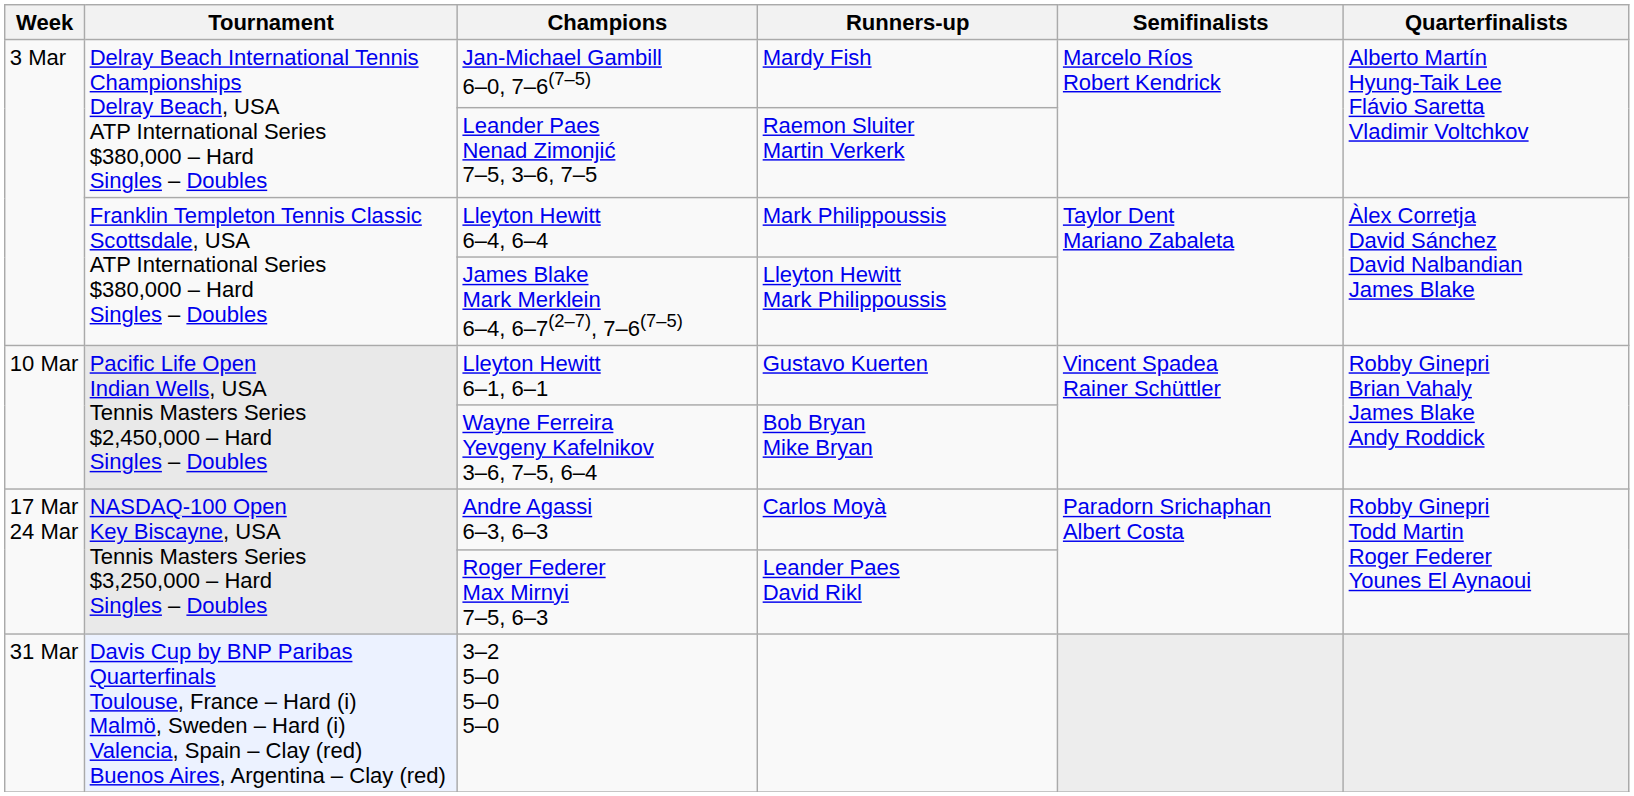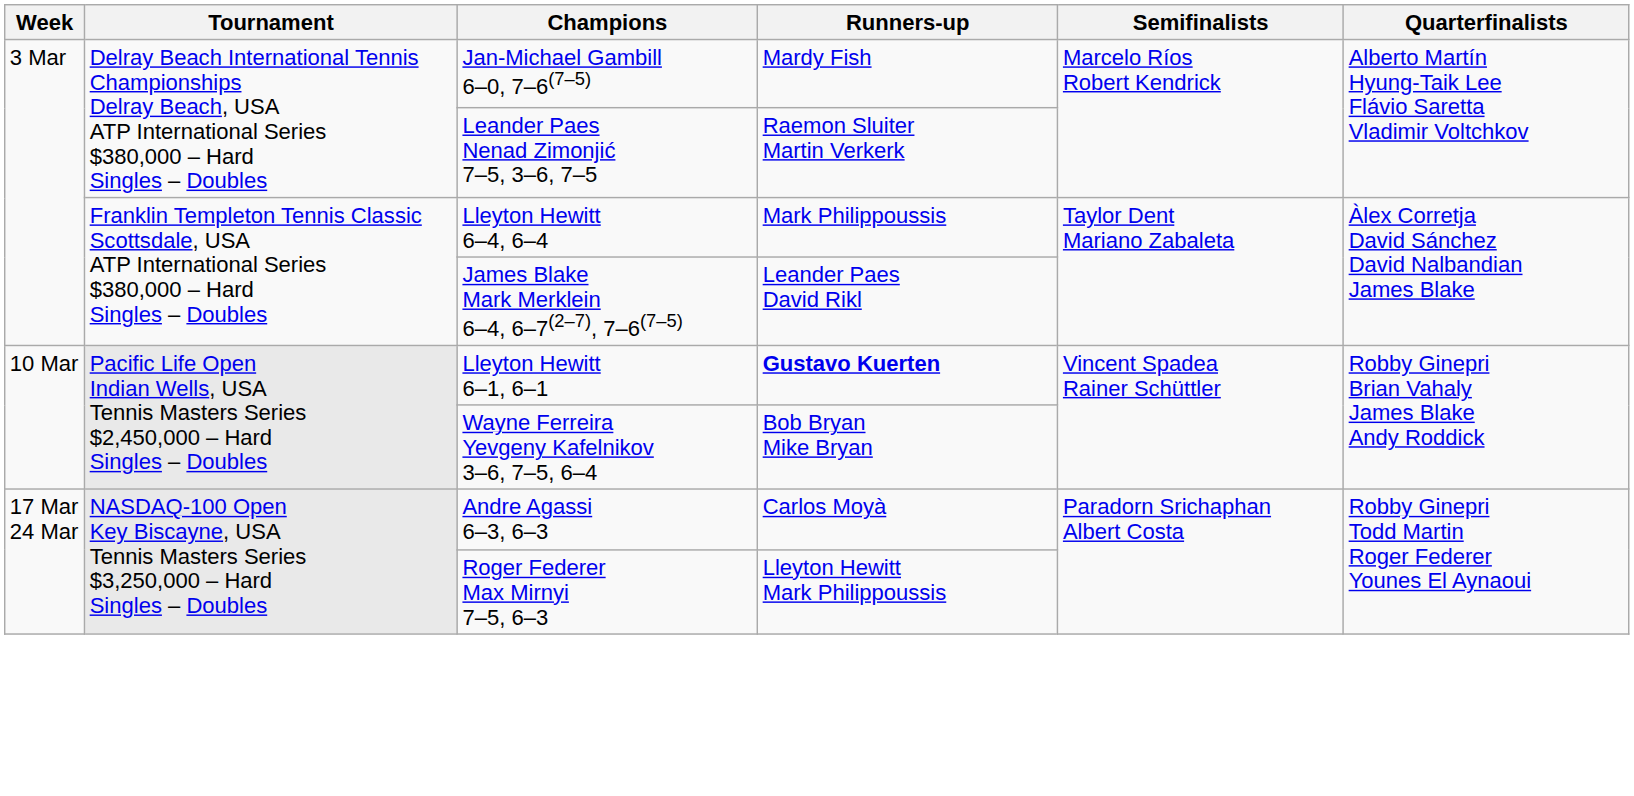 <table class=wikitable style=font-size:95%>
 <tr>
 <th style="width:48px;">Week</th>
 <th style="width:250px;">Tournament</th>
 <th style="width:200px;">Champions</th>
 <th style="width:200px;">Runners-up</th>
 <th style="width:190px;">Semifinalists</th>
 <th style="width:190px;">Quarterfinalists</th>
 </tr>
 <tr valign=top>
 <td rowspan=4>3 Mar</td>
 <td rowspan=2><a href='#'>Delray Beach International Tennis Championships</a><br> <a href='#'>Delray Beach</a>, USA<br>ATP International Series<br>$380,000 – Hard <br> <a href='#'>Singles</a> – <a href='#'>Doubles</a></td>
 <td> <a href='#'>Jan-Michael Gambill</a> <br>6–0, 7–6<sup>(7–5)</sup></td>
 <td> <a href='#'>Mardy Fish</a></td>
 <td rowspan=2> <a href='#'>Marcelo Ríos</a> <br> <a href='#'>Robert Kendrick</a></td>
 <td rowspan=2> <a href='#'>Alberto Martín</a> <br>  <a href='#'>Hyung-Taik Lee</a> <br> <a href='#'>Flávio Saretta</a>  <br>  <a href='#'>Vladimir Voltchkov</a></td>
 </tr>
 <tr valign=top>
 <td> <a href='#'>Leander Paes</a><br> <a href='#'>Nenad Zimonjić</a><br> 7–5, 3–6, 7–5</td>
 <td> <a href='#'>Raemon Sluiter</a><br> <a href='#'>Martin Verkerk</a></td>
 </tr>
 <tr valign=top>
 <td rowspan=2><a href='#'>Franklin Templeton Tennis Classic</a><br> <a href='#'>Scottsdale</a>, USA<br>ATP International Series<br>$380,000 – Hard <br> <a href='#'>Singles</a> – <a href='#'>Doubles</a></td>
 <td> <a href='#'>Lleyton Hewitt</a> <br>6–4, 6–4</td>
 <td> <a href='#'>Mark Philippoussis</a></td>
 <td rowspan=2> <a href='#'>Taylor Dent</a> <br> <a href='#'>Mariano Zabaleta</a></td>
 <td rowspan=2> <a href='#'>Àlex Corretja</a> <br>  <a href='#'>David Sánchez</a> <br> <a href='#'>David Nalbandian</a>  <br>  <a href='#'>James Blake</a></td>
 </tr>
 <tr valign=top>
 <td> <a href='#'>James Blake</a><br> <a href='#'>Mark Merklein</a><br> 6–4, 6–7<sup>(2–7)</sup>, 7–6<sup>(7–5)</sup></td>
-<td> <a href='#'>Lleyton Hewitt</a><br> <a href='#'>Mark Philippoussis</a></td>
+<td> <a href='#'>Leander Paes</a><br> <a href='#'>David Rikl</a></td>
 </tr>
 <tr valign=top>
 <td rowspan=2>10 Mar</td>
 <td bgcolor=#E9E9E9 rowspan=2><a href='#'>Pacific Life Open</a><br> <a href='#'>Indian Wells</a>, USA<br>Tennis Masters Series<br>$2,450,000 – Hard <br> <a href='#'>Singles</a> – <a href='#'>Doubles</a></td>
 <td> <a href='#'>Lleyton Hewitt</a> <br>6–1, 6–1</td>
-<td> <a href='#'>Gustavo Kuerten</a></td>
+<td><strong> <a href='#'>Gustavo Kuerten</a></strong></td>
 <td rowspan=2> <a href='#'>Vincent Spadea</a> <br> <a href='#'>Rainer Schüttler</a></td>
 <td rowspan=2> <a href='#'>Robby Ginepri</a> <br>  <a href='#'>Brian Vahaly</a> <br> <a href='#'>James Blake</a>  <br>  <a href='#'>Andy Roddick</a></td>
 </tr>
 <tr valign=top>
 <td> <a href='#'>Wayne Ferreira</a><br> <a href='#'>Yevgeny Kafelnikov</a><br> 3–6, 7–5, 6–4</td>
 <td> <a href='#'>Bob Bryan</a><br> <a href='#'>Mike Bryan</a></td>
 </tr>
 <tr valign=top>
 <td rowspan=2>17 Mar<br>24 Mar</td>
 <td bgcolor=#E9E9E9 rowspan=2><a href='#'>NASDAQ-100 Open</a><br> <a href='#'>Key Biscayne</a>, USA<br>Tennis Masters Series<br>$3,250,000 – Hard <br> <a href='#'>Singles</a> – <a href='#'>Doubles</a></td>
 <td> <a href='#'>Andre Agassi</a> <br>6–3, 6–3</td>
 <td> <a href='#'>Carlos Moyà</a></td>
 <td rowspan=2> <a href='#'>Paradorn Srichaphan</a> <br> <a href='#'>Albert Costa</a></td>
 <td rowspan=2> <a href='#'>Robby Ginepri</a> <br>  <a href='#'>Todd Martin</a> <br> <a href='#'>Roger Federer</a>  <br>  <a href='#'>Younes El Aynaoui</a></td>
 </tr>
 <tr valign=top>
 <td> <a href='#'>Roger Federer</a><br> <a href='#'>Max Mirnyi</a><br> 7–5, 6–3</td>
-<td> <a href='#'>Leander Paes</a><br> <a href='#'>David Rikl</a></td>
-</tr>
-<tr valign=top>
-<td>31 Mar</td>
-<td style="background:#ECF2FF;"><a href='#'>Davis Cup by BNP Paribas Quarterfinals</a><br><a href='#'>Toulouse</a>, France – Hard (i) <br><a href='#'>Malmö</a>, Sweden – Hard (i) <br><a href='#'>Valencia</a>, Spain – Clay (red) <br><a href='#'>Buenos Aires</a>, Argentina – Clay (red)</td>
-<td> 3–2<br> 5–0<br> 5–0<br> 5–0</td>
-<td><br><br><br></td>
-<td bgcolor=#ededed></td>
-<td bgcolor=#ededed></td>
+<td> <a href='#'>Lleyton Hewitt</a><br> <a href='#'>Mark Philippoussis</a></td>
 </tr>
 </table>
